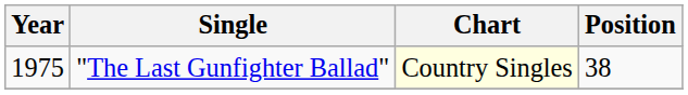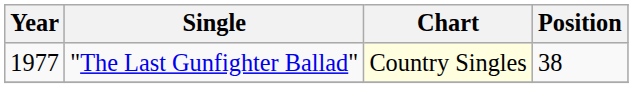 <table class="wikitable">
 <tr>
 <th align="left">Year</th>
 <th align="left">Single</th>
 <th align="left">Chart</th>
 <th align="left">Position</th>
 </tr>
 <tr>
-<td align="left">1975</td>
+<td align="left">1977</td>
 <td align="left">"<a href='#'>The Last Gunfighter Ballad</a>"</td>
 <td align="left" style="background: lightyellow;">Country Singles</td>
 <td align="left">38</td>
 </tr>
 <tr>
 </tr>
 </table>
